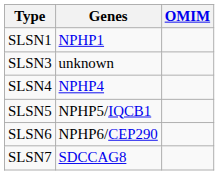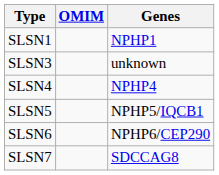 <table class="wikitable">
 <tr>
 <th>Type</th>
+<th><a href='#'>OMIM</a></th>
 <th>Genes</th>
-<th><a href='#'>OMIM</a></th>
 </tr>
 <tr>
 <td>SLSN1</td>
+<td></td>
 <td><a href='#'>NPHP1</a></td>
-<td></td>
 </tr>
 <tr>
 <td>SLSN3</td>
+<td></td>
 <td>unknown</td>
-<td></td>
 </tr>
 <tr>
 <td>SLSN4</td>
+<td></td>
 <td><a href='#'>NPHP4</a></td>
-<td></td>
 </tr>
 <tr>
 <td>SLSN5</td>
+<td></td>
 <td>NPHP5/<a href='#'>IQCB1</a></td>
-<td></td>
 </tr>
 <tr>
 <td>SLSN6</td>
+<td></td>
 <td>NPHP6/<a href='#'>CEP290</a></td>
-<td></td>
 </tr>
 <tr>
 <td>SLSN7</td>
+<td></td>
 <td><a href='#'>SDCCAG8</a></td>
-<td></td>
 </tr>
 </table>
